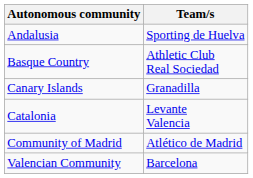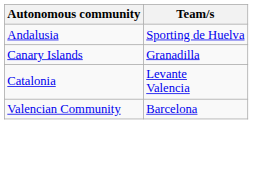 <table class="wikitable">
 <tr>
 <th>Autonomous community</th>
 <th>Team/s</th>
 </tr>
 <tr>
 <td> <a href='#'>Andalusia</a></td>
 <td><a href='#'>Sporting de Huelva</a></td>
 </tr>
 <tr>
-<td> <a href='#'>Basque Country</a></td>
-<td><a href='#'>Athletic Club</a> <br> <a href='#'>Real Sociedad</a></td>
-</tr>
-<tr>
 <td> <a href='#'>Canary Islands</a></td>
 <td><a href='#'>Granadilla</a></td>
 </tr>
 <tr>
 <td> <a href='#'>Catalonia</a></td>
 <td><a href='#'>Levante</a> <br> <a href='#'>Valencia</a></td>
 </tr>
 <tr>
-<td> <a href='#'>Community of Madrid</a></td>
-<td><a href='#'>Atlético de Madrid</a></td>
-</tr>
-<tr>
 <td> <a href='#'>Valencian Community</a></td>
 <td><a href='#'>Barcelona</a></td>
 </tr>
 </table>
